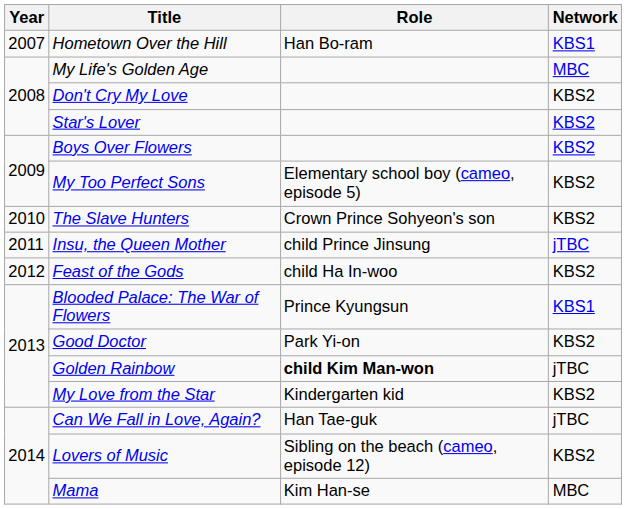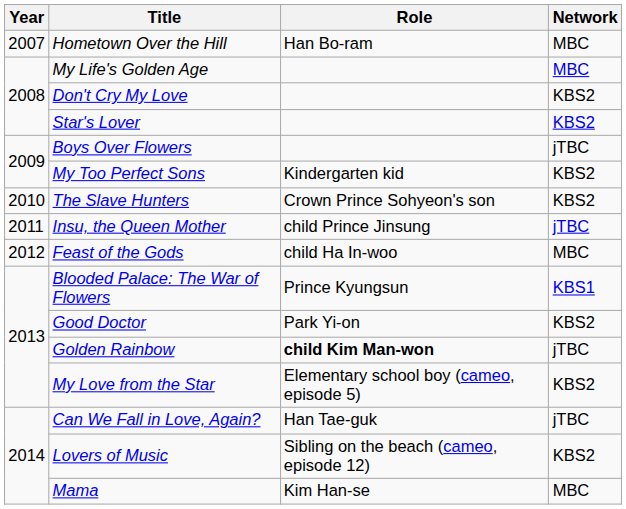 <table class="wikitable" style="width:600px">
 <tr>
 <th width=10>Year</th>
 <th>Title</th>
 <th>Role</th>
 <th>Network</th>
 </tr>
 <tr>
 <td>2007</td>
 <td><em>Hometown Over the Hill</em></td>
 <td>Han Bo-ram</td>
-<td><a href='#'>KBS1</a></td>
+<td>MBC</td>
 </tr>
 <tr>
 <td rowspan=3>2008</td>
 <td><em>My Life's Golden Age</em></td>
 <td></td>
 <td><a href='#'>MBC</a></td>
 </tr>
 <tr>
 <td><em><a href='#'>Don't Cry My Love</a></em></td>
 <td></td>
 <td>KBS2</td>
 </tr>
 <tr>
 <td><em><a href='#'>Star's Lover</a></em></td>
 <td></td>
 <td><a href='#'>KBS2</a></td>
 </tr>
 <tr>
 <td rowspan=2>2009</td>
 <td><em><a href='#'>Boys Over Flowers</a></em></td>
 <td></td>
-<td><a href='#'>KBS2</a></td>
+<td>jTBC</td>
 </tr>
 <tr>
 <td><em><a href='#'>My Too Perfect Sons</a></em></td>
-<td>Elementary school boy (<a href='#'>cameo</a>, episode 5)</td>
+<td>Kindergarten kid</td>
 <td>KBS2</td>
 </tr>
 <tr>
 <td>2010</td>
 <td><em><a href='#'>The Slave Hunters</a></em></td>
 <td>Crown Prince Sohyeon's son</td>
 <td>KBS2</td>
 </tr>
 <tr>
 <td>2011</td>
 <td><em><a href='#'>Insu, the Queen Mother</a></em></td>
 <td>child Prince Jinsung</td>
 <td><a href='#'>jTBC</a></td>
 </tr>
 <tr>
 <td>2012</td>
 <td><em><a href='#'>Feast of the Gods</a></em></td>
 <td>child Ha In-woo</td>
-<td>KBS2</td>
+<td>MBC</td>
 </tr>
 <tr>
 <td rowspan=4>2013</td>
 <td><em><a href='#'>Blooded Palace: The War of Flowers</a></em></td>
 <td>Prince Kyungsun</td>
 <td><a href='#'>KBS1</a></td>
 </tr>
 <tr>
 <td><em><a href='#'>Good Doctor</a></em></td>
 <td>Park Yi-on</td>
 <td>KBS2</td>
 </tr>
 <tr>
 <td><em><a href='#'>Golden Rainbow</a></em></td>
 <td><strong>child Kim Man-won</strong></td>
 <td>jTBC</td>
 </tr>
 <tr>
 <td><em><a href='#'>My Love from the Star</a></em></td>
-<td>Kindergarten kid</td>
+<td>Elementary school boy (<a href='#'>cameo</a>, episode 5)</td>
 <td>KBS2</td>
 </tr>
 <tr>
 <td rowspan=3>2014</td>
 <td><em><a href='#'>Can We Fall in Love, Again?</a></em></td>
 <td>Han Tae-guk</td>
 <td>jTBC</td>
 </tr>
 <tr>
 <td><em><a href='#'>Lovers of Music</a></em></td>
 <td>Sibling on the beach (<a href='#'>cameo</a>, episode 12)</td>
 <td>KBS2</td>
 </tr>
 <tr>
 <td><em><a href='#'>Mama</a></em></td>
 <td>Kim Han-se</td>
 <td>MBC</td>
 </tr>
 </table>
